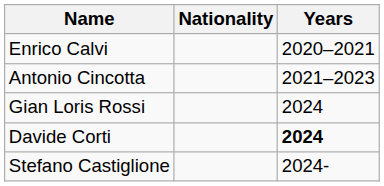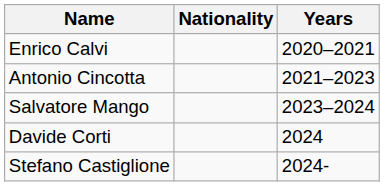 <table class="wikitable" style="text-align: center">
 <tr>
 <th>Name</th>
 <th>Nationality</th>
 <th>Years</th>
 </tr>
 <tr>
 <td align="left">Enrico Calvi</td>
 <td align="left"></td>
 <td align="left">2020–2021</td>
 </tr>
 <tr>
 <td align="left">Antonio Cincotta</td>
 <td align="left"></td>
 <td align="left">2021–2023</td>
 </tr>
 <tr>
-<td align="left">Gian Loris Rossi</td>
+<td align="left">Salvatore Mango</td>
 <td align="left"></td>
-<td align="left">2024</td>
+<td align="left">2023–2024</td>
 </tr>
 <tr>
 <td align="left">Davide Corti</td>
 <td align="left"></td>
-<td align="left"><strong>2024</strong></td>
+<td align="left">2024</td>
 </tr>
 <tr>
 <td align="left">Stefano Castiglione</td>
 <td align="left"></td>
 <td align="left">2024-</td>
 </tr>
 </table>
